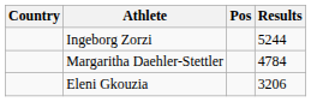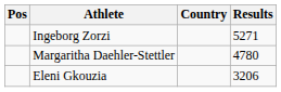 <table class="wikitable">
 <tr>
+<th>Pos</th>
+<th>Athlete</th>
 <th>Country</th>
-<th>Athlete</th>
-<th>Pos</th>
 <th>Results</th>
 </tr>
 <tr>
+<td align="center"></td>
+<td>Ingeborg Zorzi</td>
 <td></td>
-<td>Ingeborg Zorzi</td>
-<td align="center"></td>
-<td>5244</td>
+<td>5271</td>
 </tr>
 <tr>
+<td align="center"></td>
+<td>Margaritha Daehler-Stettler</td>
 <td></td>
-<td>Margaritha Daehler-Stettler</td>
-<td align="center"></td>
-<td>4784</td>
+<td>4780</td>
 </tr>
 <tr>
+<td align="center"></td>
+<td>Eleni Gkouzia</td>
 <td></td>
-<td>Eleni Gkouzia</td>
-<td align="center"></td>
 <td>3206</td>
 </tr>
 </table>
